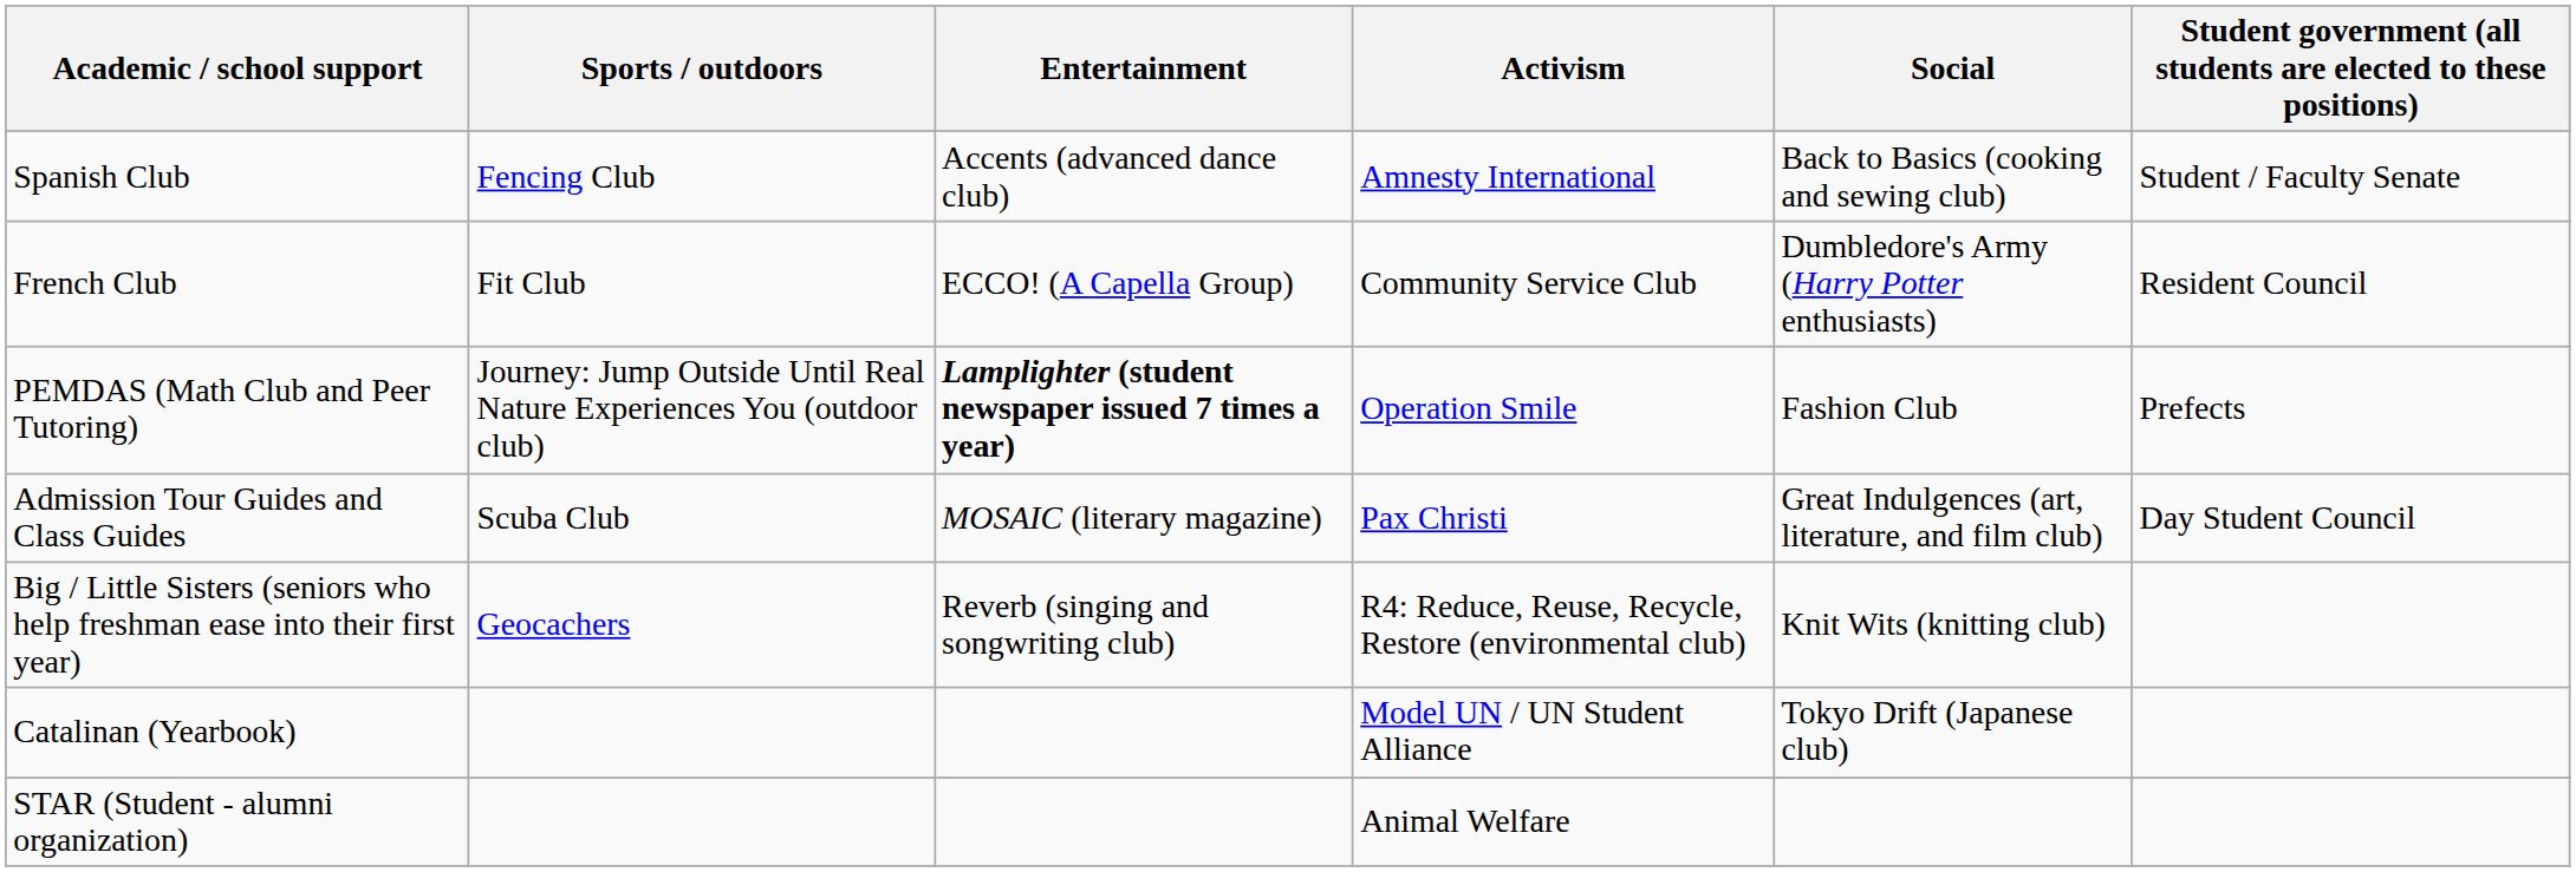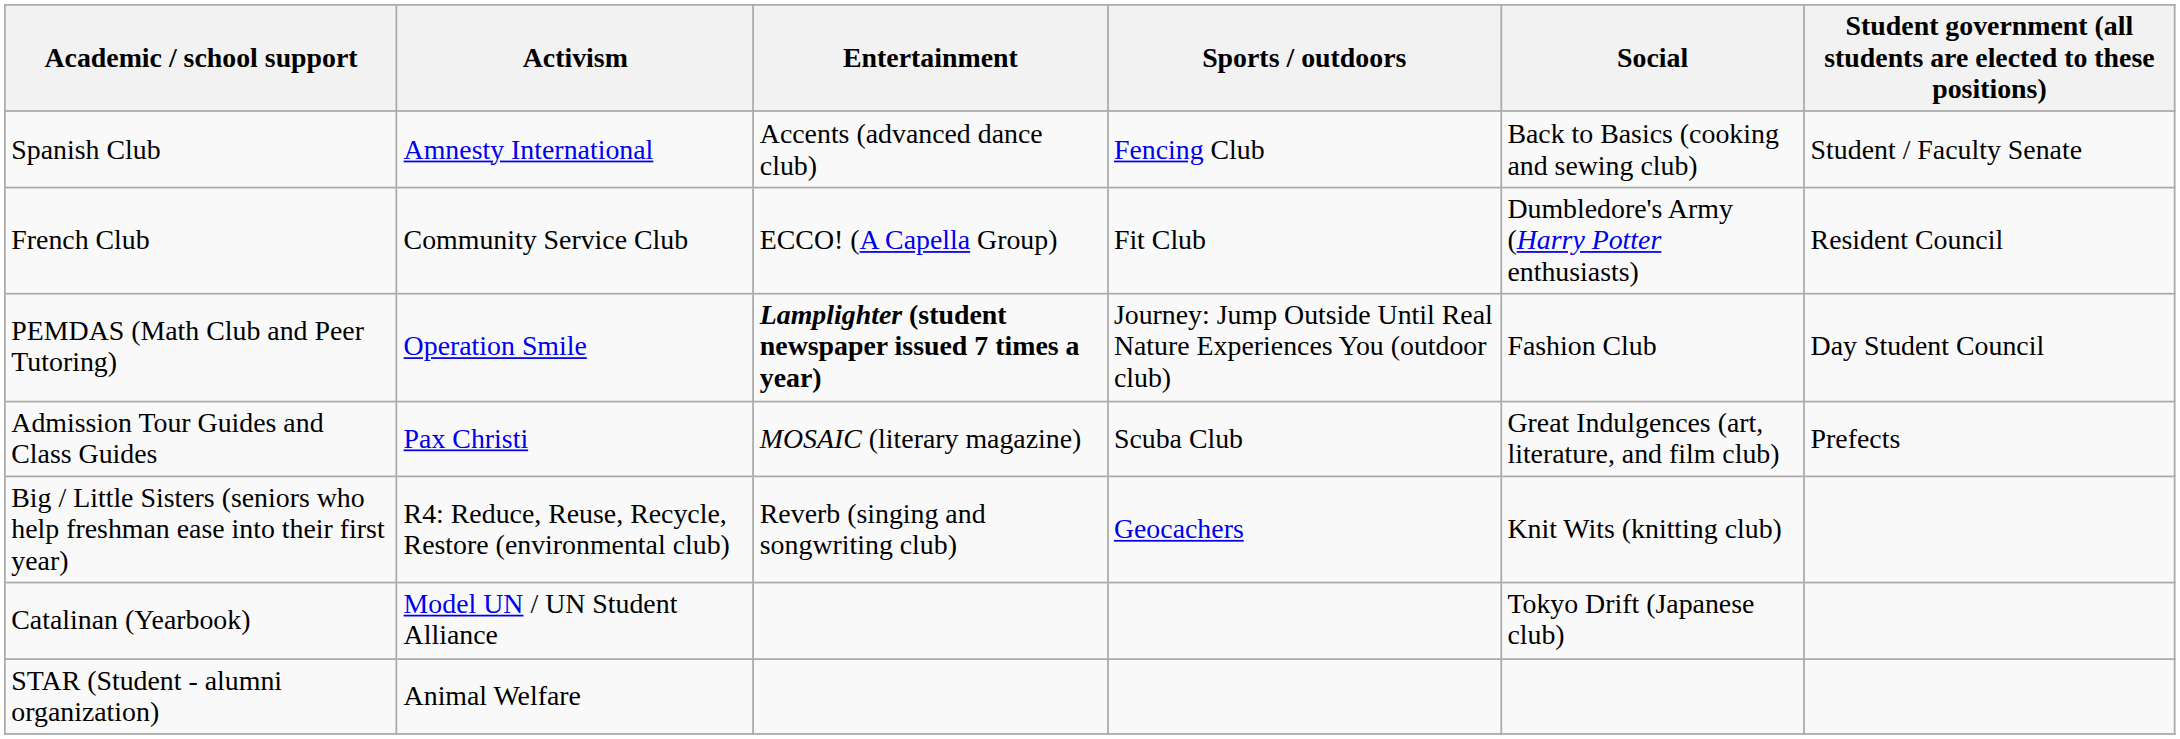 <table class="wikitable" border="1">
 <tr>
 <th>Academic / school support</th>
+<th>Activism</th>
+<th>Entertainment</th>
 <th>Sports / outdoors</th>
-<th>Entertainment</th>
-<th>Activism</th>
 <th>Social</th>
 <th>Student government (all students are elected to these positions)</th>
 </tr>
 <tr>
 <td>Spanish Club</td>
+<td><a href='#'>Amnesty International</a></td>
+<td>Accents (advanced dance club)</td>
 <td><a href='#'>Fencing</a> Club</td>
-<td>Accents (advanced dance club)</td>
-<td><a href='#'>Amnesty International</a></td>
 <td>Back to Basics (cooking and sewing club)</td>
 <td>Student / Faculty Senate</td>
 </tr>
 <tr>
 <td>French Club</td>
+<td>Community Service Club</td>
+<td>ECCO! (<a href='#'>A Capella</a> Group)</td>
 <td>Fit Club</td>
-<td>ECCO! (<a href='#'>A Capella</a> Group)</td>
-<td>Community Service Club</td>
 <td>Dumbledore's Army (<em><a href='#'>Harry Potter</a></em> enthusiasts)</td>
 <td>Resident Council</td>
 </tr>
 <tr>
 <td>PEMDAS (Math Club and Peer Tutoring)</td>
+<td><a href='#'>Operation Smile</a></td>
+<td><strong><em>Lamplighter</em> (student newspaper issued 7 times a year)</strong></td>
 <td>Journey: Jump Outside Until Real Nature Experiences You (outdoor club)</td>
-<td><strong><em>Lamplighter</em> (student newspaper issued 7 times a year)</strong></td>
-<td><a href='#'>Operation Smile</a></td>
 <td>Fashion Club</td>
+<td>Day Student Council</td>
+</tr>
+<tr>
+<td>Admission Tour Guides and Class Guides</td>
+<td><a href='#'>Pax Christi</a></td>
+<td><em>MOSAIC</em> (literary magazine)</td>
+<td>Scuba Club</td>
+<td>Great Indulgences (art, literature, and film club)</td>
 <td>Prefects</td>
 </tr>
 <tr>
-<td>Admission Tour Guides and Class Guides</td>
-<td>Scuba Club</td>
-<td><em>MOSAIC</em> (literary magazine)</td>
-<td><a href='#'>Pax Christi</a></td>
-<td>Great Indulgences (art, literature, and film club)</td>
-<td>Day Student Council</td>
-</tr>
-<tr>
 <td>Big / Little Sisters (seniors who help freshman ease into their first year)</td>
+<td>R4: Reduce, Reuse, Recycle, Restore (environmental club)</td>
+<td>Reverb (singing and songwriting club)</td>
 <td><a href='#'>Geocachers</a></td>
-<td>Reverb (singing and songwriting club)</td>
-<td>R4: Reduce, Reuse, Recycle, Restore (environmental club)</td>
 <td>Knit Wits (knitting club)</td>
 <td></td>
 </tr>
 <tr>
 <td>Catalinan (Yearbook)</td>
+<td><a href='#'>Model UN</a> / UN Student Alliance</td>
 <td></td>
 <td></td>
-<td><a href='#'>Model UN</a> / UN Student Alliance</td>
 <td>Tokyo Drift (Japanese club)</td>
 <td></td>
 </tr>
 <tr>
 <td>STAR (Student - alumni organization)</td>
+<td>Animal Welfare</td>
 <td></td>
 <td></td>
-<td>Animal Welfare</td>
 <td></td>
 <td></td>
 </tr>
 </table>
